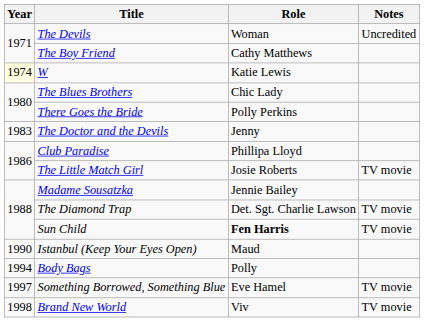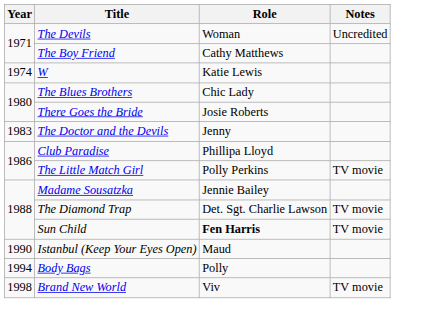 <table class="wikitable">
 <tr>
 <th>Year</th>
 <th>Title</th>
 <th>Role</th>
 <th>Notes</th>
 </tr>
 <tr>
 <td rowspan=2>1971</td>
 <td><em><a href='#'>The Devils</a></em></td>
 <td>Woman</td>
 <td>Uncredited</td>
 </tr>
 <tr>
 <td><em><a href='#'>The Boy Friend</a></em></td>
 <td>Cathy Matthews</td>
 <td></td>
 </tr>
 <tr>
-<td style="background: lightyellow;">1974</td>
+<td>1974</td>
 <td><em><a href='#'>W</a></em></td>
 <td>Katie Lewis</td>
 <td></td>
 </tr>
 <tr>
 <td rowspan=2>1980</td>
 <td><em><a href='#'>The Blues Brothers</a></em></td>
 <td>Chic Lady</td>
 <td></td>
 </tr>
 <tr>
 <td><em><a href='#'>There Goes the Bride</a></em></td>
-<td>Polly Perkins</td>
+<td>Josie Roberts</td>
 <td></td>
 </tr>
 <tr>
 <td>1983</td>
 <td><em><a href='#'>The Doctor and the Devils</a></em></td>
 <td>Jenny</td>
 <td></td>
 </tr>
 <tr>
 <td rowspan=2>1986</td>
 <td><em><a href='#'>Club Paradise</a></em></td>
 <td>Phillipa Lloyd</td>
 <td></td>
 </tr>
 <tr>
 <td><em><a href='#'>The Little Match Girl</a></em></td>
-<td>Josie Roberts</td>
+<td>Polly Perkins</td>
 <td>TV movie</td>
 </tr>
 <tr>
 <td rowspan=3>1988</td>
 <td><em><a href='#'>Madame Sousatzka</a></em></td>
 <td>Jennie Bailey</td>
 <td></td>
 </tr>
 <tr>
 <td><em>The Diamond Trap</em></td>
 <td>Det. Sgt. Charlie Lawson</td>
 <td>TV movie</td>
 </tr>
 <tr>
 <td><em>Sun Child</em></td>
 <td><strong>Fen Harris</strong></td>
 <td>TV movie</td>
 </tr>
 <tr>
 <td>1990</td>
 <td><em>Istanbul (Keep Your Eyes Open)</em></td>
 <td>Maud</td>
 <td></td>
 </tr>
 <tr>
 <td>1994</td>
 <td><em><a href='#'>Body Bags</a></em></td>
 <td>Polly</td>
 <td></td>
 </tr>
 <tr>
-<td>1997</td>
-<td><em>Something Borrowed, Something Blue</em></td>
-<td>Eve Hamel</td>
-<td>TV movie</td>
-</tr>
-<tr>
 <td>1998</td>
 <td><em><a href='#'>Brand New World</a></em></td>
 <td>Viv</td>
 <td>TV movie</td>
 </tr>
 </table>
